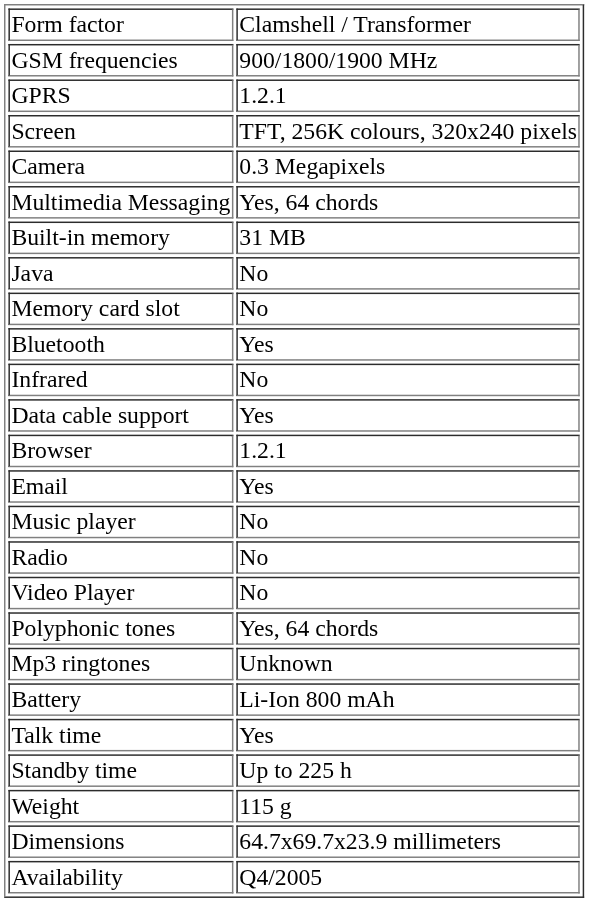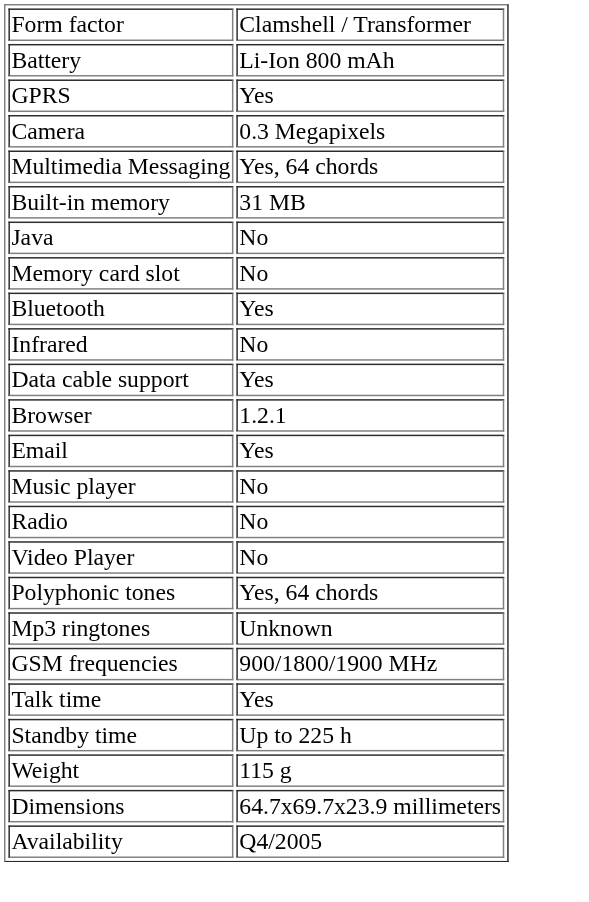 <table border="1">
 <tr>
 <td>Form factor</td>
 <td>Clamshell / Transformer</td>
 </tr>
 <tr>
-<td>GSM frequencies</td>
-<td>900/1800/1900 MHz</td>
+<td>Battery</td>
+<td>Li-Ion 800 mAh</td>
 </tr>
 <tr>
 <td>GPRS</td>
-<td>1.2.1</td>
-</tr>
-<tr>
-<td>Screen</td>
-<td>TFT, 256K colours, 320x240 pixels</td>
+<td>Yes</td>
 </tr>
 <tr>
 <td>Camera</td>
 <td>0.3 Megapixels</td>
 </tr>
 <tr>
 <td>Multimedia Messaging</td>
 <td>Yes, 64 chords</td>
 </tr>
 <tr>
 <td>Built-in memory</td>
 <td>31 MB</td>
 </tr>
 <tr>
 <td>Java</td>
 <td>No</td>
 </tr>
 <tr>
 <td>Memory card slot</td>
 <td>No</td>
 </tr>
 <tr>
 <td>Bluetooth</td>
 <td>Yes</td>
 </tr>
 <tr>
 <td>Infrared</td>
 <td>No</td>
 </tr>
 <tr>
 <td>Data cable support</td>
 <td>Yes</td>
 </tr>
 <tr>
 <td>Browser</td>
 <td>1.2.1</td>
 </tr>
 <tr>
 <td>Email</td>
 <td>Yes</td>
 </tr>
 <tr>
 <td>Music player</td>
 <td>No</td>
 </tr>
 <tr>
 <td>Radio</td>
 <td>No</td>
 </tr>
 <tr>
 <td>Video Player</td>
 <td>No</td>
 </tr>
 <tr>
 <td>Polyphonic tones</td>
 <td>Yes, 64 chords</td>
 </tr>
 <tr>
 <td>Mp3 ringtones</td>
 <td>Unknown</td>
 </tr>
 <tr>
-<td>Battery</td>
-<td>Li-Ion 800 mAh</td>
+<td>GSM frequencies</td>
+<td>900/1800/1900 MHz</td>
 </tr>
 <tr>
 <td>Talk time</td>
 <td>Yes</td>
 </tr>
 <tr>
 <td>Standby time</td>
 <td>Up to 225 h</td>
 </tr>
 <tr>
 <td>Weight</td>
 <td>115 g</td>
 </tr>
 <tr>
 <td>Dimensions</td>
 <td>64.7x69.7x23.9 millimeters</td>
 </tr>
 <tr>
 <td>Availability</td>
 <td>Q4/2005</td>
 </tr>
 </table>
